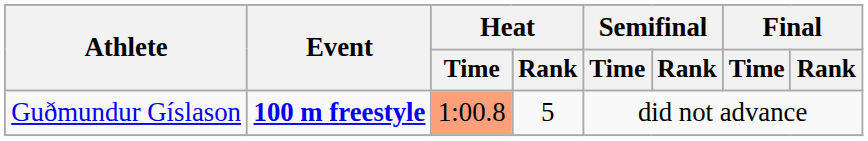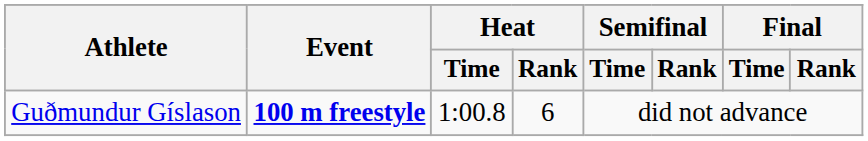 <table class=wikitable style="font-size:90%">
 <tr>
 <th rowspan="2">Athlete</th>
 <th rowspan="2">Event</th>
 <th colspan="2">Heat</th>
 <th colspan="2">Semifinal</th>
 <th colspan="2">Final</th>
 </tr>
 <tr style="font-size:95%">
 <th>Time</th>
 <th>Rank</th>
 <th>Time</th>
 <th>Rank</th>
 <th>Time</th>
 <th>Rank</th>
 </tr>
 <tr align=center>
 <td align=left><a href='#'>Guðmundur Gíslason</a></td>
 <td align=left><strong><a href='#'>100 m freestyle</a></strong></td>
-<td style="background: lightsalmon;">1:00.8</td>
-<td>5</td>
+<td>1:00.8</td>
+<td>6</td>
 <td colspan=4>did not advance</td>
 </tr>
 </table>
